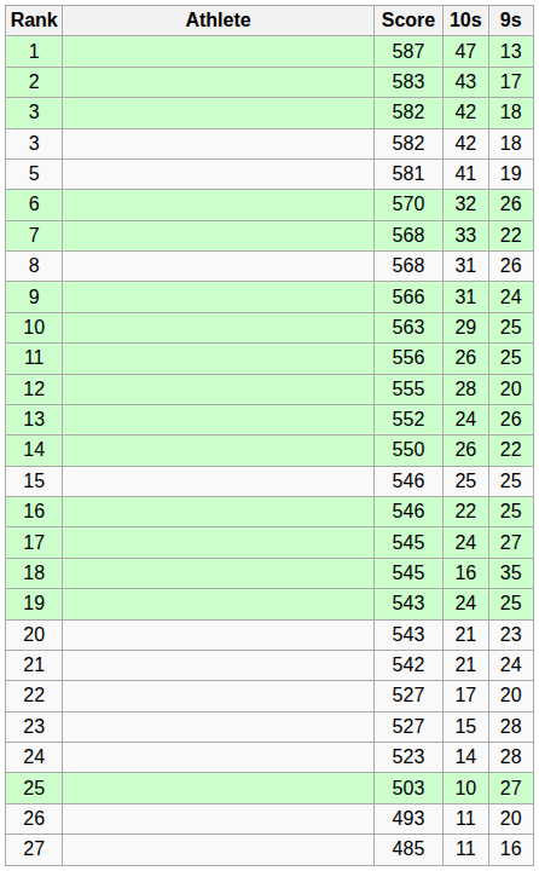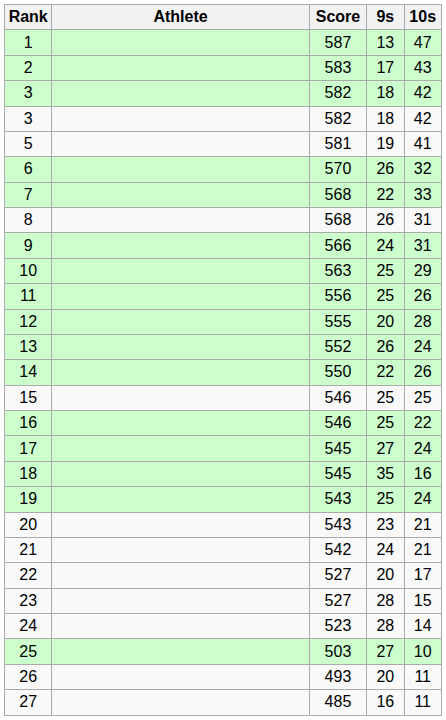 <table class=wikitable style="text-align:center">
 <tr>
 <th width=40>Rank</th>
 <th width=250>Athlete</th>
 <th width=50>Score</th>
+<th width=30>9s</th>
 <th width=30>10s</th>
-<th width=30>9s</th>
 </tr>
 <tr bgcolor="ccffcc">
 <td>1</td>
 <td align=left></td>
 <td>587</td>
+<td>13</td>
 <td>47</td>
-<td>13</td>
 </tr>
 <tr bgcolor="ccffcc">
 <td>2</td>
 <td align=left></td>
 <td>583</td>
+<td>17</td>
 <td>43</td>
-<td>17</td>
 </tr>
 <tr bgcolor="ccffcc">
 <td>3</td>
 <td align=left></td>
 <td>582</td>
+<td>18</td>
 <td>42</td>
-<td>18</td>
 </tr>
 <tr>
 <td>3</td>
 <td align=left></td>
 <td>582</td>
+<td>18</td>
 <td>42</td>
-<td>18</td>
 </tr>
 <tr>
 <td>5</td>
 <td align=left></td>
 <td>581</td>
+<td>19</td>
 <td>41</td>
-<td>19</td>
 </tr>
 <tr bgcolor="ccffcc">
 <td>6</td>
 <td align=left></td>
 <td>570</td>
+<td>26</td>
 <td>32</td>
-<td>26</td>
 </tr>
 <tr bgcolor="ccffcc">
 <td>7</td>
 <td align=left></td>
 <td>568</td>
+<td>22</td>
 <td>33</td>
-<td>22</td>
 </tr>
 <tr>
 <td>8</td>
 <td align=left></td>
 <td>568</td>
+<td>26</td>
 <td>31</td>
-<td>26</td>
 </tr>
 <tr bgcolor="ccffcc">
 <td>9</td>
 <td align=left></td>
 <td>566</td>
+<td>24</td>
 <td>31</td>
-<td>24</td>
 </tr>
 <tr bgcolor="ccffcc">
 <td>10</td>
 <td align=left></td>
 <td>563</td>
+<td>25</td>
 <td>29</td>
-<td>25</td>
 </tr>
 <tr bgcolor="ccffcc">
 <td>11</td>
 <td align=left></td>
 <td>556</td>
+<td>25</td>
 <td>26</td>
-<td>25</td>
 </tr>
 <tr bgcolor="ccffcc">
 <td>12</td>
 <td align=left></td>
 <td>555</td>
+<td>20</td>
 <td>28</td>
-<td>20</td>
 </tr>
 <tr bgcolor="ccffcc">
 <td>13</td>
 <td align=left></td>
 <td>552</td>
+<td>26</td>
 <td>24</td>
-<td>26</td>
 </tr>
 <tr bgcolor="ccffcc">
 <td>14</td>
 <td align=left></td>
 <td>550</td>
+<td>22</td>
 <td>26</td>
-<td>22</td>
 </tr>
 <tr>
 <td>15</td>
 <td align=left></td>
 <td>546</td>
 <td>25</td>
 <td>25</td>
 </tr>
 <tr bgcolor="ccffcc">
 <td>16</td>
 <td align=left></td>
 <td>546</td>
+<td>25</td>
 <td>22</td>
-<td>25</td>
 </tr>
 <tr bgcolor="ccffcc">
 <td>17</td>
 <td align=left></td>
 <td>545</td>
+<td>27</td>
 <td>24</td>
-<td>27</td>
 </tr>
 <tr bgcolor="ccffcc">
 <td>18</td>
 <td align=left></td>
 <td>545</td>
+<td>35</td>
 <td>16</td>
-<td>35</td>
 </tr>
 <tr bgcolor="ccffcc">
 <td>19</td>
 <td align=left></td>
 <td>543</td>
+<td>25</td>
 <td>24</td>
-<td>25</td>
 </tr>
 <tr>
 <td>20</td>
 <td align=left></td>
 <td>543</td>
+<td>23</td>
 <td>21</td>
-<td>23</td>
 </tr>
 <tr>
 <td>21</td>
 <td align=left></td>
 <td>542</td>
+<td>24</td>
 <td>21</td>
-<td>24</td>
 </tr>
 <tr>
 <td>22</td>
 <td align=left></td>
 <td>527</td>
+<td>20</td>
 <td>17</td>
-<td>20</td>
 </tr>
 <tr>
 <td>23</td>
 <td align=left></td>
 <td>527</td>
+<td>28</td>
 <td>15</td>
-<td>28</td>
 </tr>
 <tr>
 <td>24</td>
 <td align=left></td>
 <td>523</td>
+<td>28</td>
 <td>14</td>
-<td>28</td>
 </tr>
 <tr bgcolor="ccffcc">
 <td>25</td>
 <td align=left></td>
 <td>503</td>
+<td>27</td>
 <td>10</td>
-<td>27</td>
 </tr>
 <tr>
 <td>26</td>
 <td align=left></td>
 <td>493</td>
+<td>20</td>
 <td>11</td>
-<td>20</td>
 </tr>
 <tr>
 <td>27</td>
 <td align=left></td>
 <td>485</td>
+<td>16</td>
 <td>11</td>
-<td>16</td>
 </tr>
 </table>
